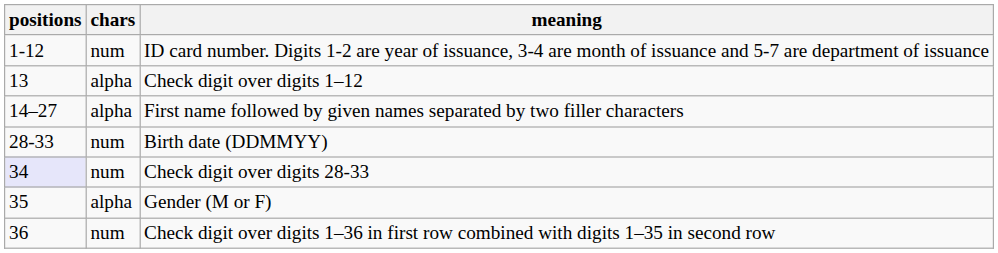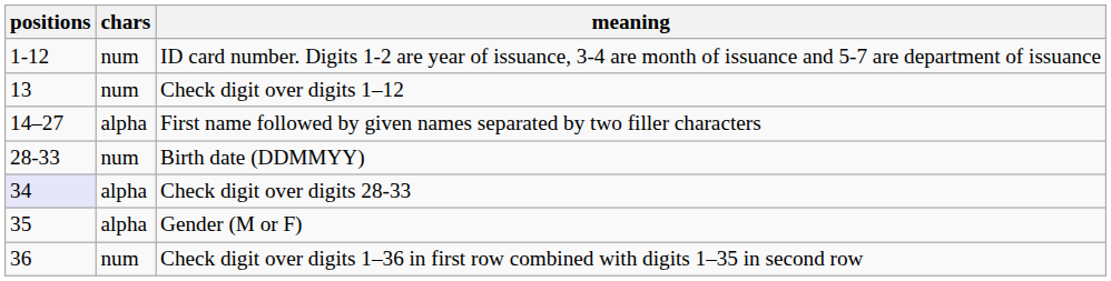 <table class="wikitable">
 <tr>
 <th>positions</th>
 <th>chars</th>
 <th>meaning</th>
 </tr>
 <tr>
 <td>1-12</td>
 <td>num</td>
 <td>ID card number.  Digits 1-2 are year of issuance, 3-4 are month of issuance and 5-7 are department of issuance</td>
 </tr>
 <tr>
 <td>13</td>
-<td>alpha</td>
+<td>num</td>
 <td>Check digit over digits 1–12</td>
 </tr>
 <tr>
 <td>14–27</td>
 <td>alpha</td>
 <td>First name followed by given names separated by two filler characters</td>
 </tr>
 <tr>
 <td>28-33</td>
 <td>num</td>
 <td>Birth date (DDMMYY)</td>
 </tr>
 <tr>
 <td style="background: lavender;">34</td>
-<td>num</td>
+<td>alpha</td>
 <td>Check digit over digits 28-33</td>
 </tr>
 <tr>
 <td>35</td>
 <td>alpha</td>
 <td>Gender (M or F)</td>
 </tr>
 <tr>
 <td>36</td>
 <td>num</td>
 <td>Check digit over digits 1–36 in first row combined with digits 1–35 in second row</td>
 </tr>
 </table>
